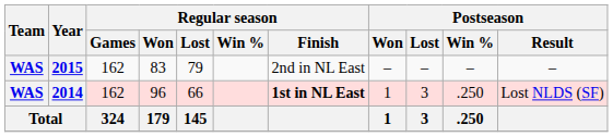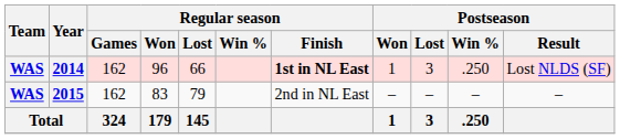 <table class="wikitable" style="font-size: 95%; text-align:center;">
 <tr>
 <th rowspan="2">Team</th>
 <th rowspan="2">Year</th>
 <th colspan="5">Regular season</th>
 <th colspan="4">Postseason</th>
 </tr>
 <tr>
 <th>Games</th>
 <th>Won</th>
 <th>Lost</th>
 <th>Win %</th>
 <th>Finish</th>
 <th>Won</th>
 <th>Lost</th>
 <th>Win %</th>
 <th>Result</th>
 </tr>
+<tr style="background:#fdd;">
+<th><a href='#'>WAS</a></th>
+<th><a href='#'>2014</a></th>
+<td>162</td>
+<td>96</td>
+<td>66</td>
+<td></td>
+<td><strong>1st in NL East</strong></td>
+<td>1</td>
+<td>3</td>
+<td>.250</td>
+<td>Lost <a href='#'>NLDS</a> (<a href='#'>SF</a>)</td>
+</tr>
 <tr>
 <th><a href='#'>WAS</a></th>
 <th><a href='#'>2015</a></th>
 <td>162</td>
 <td>83</td>
 <td>79</td>
 <td></td>
 <td>2nd in NL East</td>
 <td>–</td>
 <td>–</td>
 <td>–</td>
 <td>–</td>
-</tr>
-<tr style="background:#fdd;">
-<th><a href='#'>WAS</a></th>
-<th><a href='#'>2014</a></th>
-<td>162</td>
-<td>96</td>
-<td>66</td>
-<td></td>
-<td><strong>1st in NL East</strong></td>
-<td>1</td>
-<td>3</td>
-<td>.250</td>
-<td>Lost <a href='#'>NLDS</a> (<a href='#'>SF</a>)</td>
 </tr>
 <tr>
 <th colspan="2">Total</th>
 <th>324</th>
 <th>179</th>
 <th>145</th>
 <th></th>
 <th></th>
 <th>1</th>
 <th>3</th>
 <th>.250</th>
 <th></th>
 </tr>
 <tr>
 </tr>
 </table>
